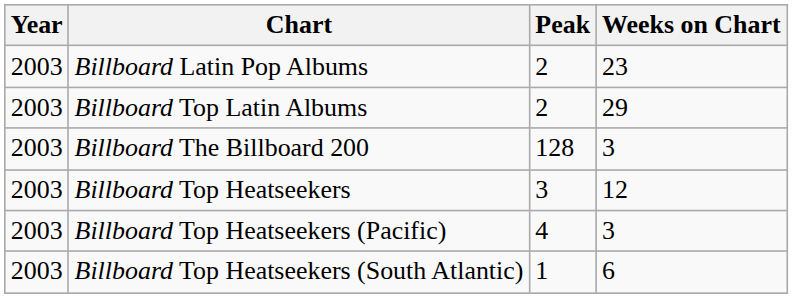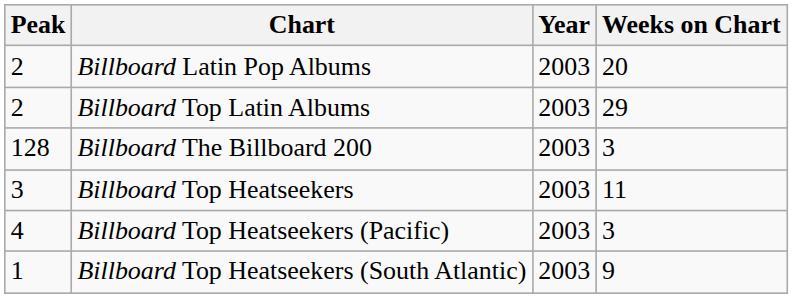 <table class="wikitable">
 <tr>
+<th>Peak</th>
+<th>Chart</th>
 <th>Year</th>
-<th>Chart</th>
-<th>Peak</th>
 <th>Weeks on Chart</th>
 </tr>
 <tr>
+<td>2</td>
+<td><em>Billboard</em> Latin Pop Albums</td>
 <td>2003</td>
-<td><em>Billboard</em> Latin Pop Albums</td>
-<td>2</td>
-<td>23</td>
+<td>20</td>
 </tr>
 <tr>
+<td>2</td>
+<td><em>Billboard</em> Top Latin Albums</td>
 <td>2003</td>
-<td><em>Billboard</em> Top Latin Albums</td>
-<td>2</td>
 <td>29</td>
 </tr>
 <tr>
+<td>128</td>
+<td><em>Billboard</em> The Billboard 200</td>
 <td>2003</td>
-<td><em>Billboard</em> The Billboard 200</td>
-<td>128</td>
 <td>3</td>
 </tr>
 <tr>
+<td>3</td>
+<td><em>Billboard</em> Top Heatseekers</td>
 <td>2003</td>
-<td><em>Billboard</em> Top Heatseekers</td>
-<td>3</td>
-<td>12</td>
+<td>11</td>
 </tr>
 <tr>
+<td>4</td>
+<td><em>Billboard</em> Top Heatseekers (Pacific)</td>
 <td>2003</td>
-<td><em>Billboard</em> Top Heatseekers (Pacific)</td>
-<td>4</td>
 <td>3</td>
 </tr>
 <tr>
+<td>1</td>
+<td><em>Billboard</em> Top Heatseekers (South Atlantic)</td>
 <td>2003</td>
-<td><em>Billboard</em> Top Heatseekers (South Atlantic)</td>
-<td>1</td>
-<td>6</td>
+<td>9</td>
 </tr>
 </table>
